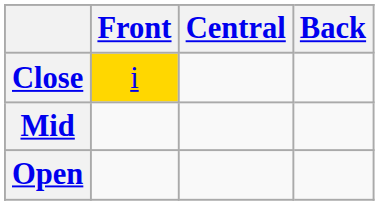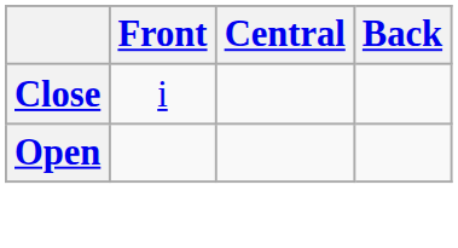 <table class="wikitable" style="text-align: center;">
 <tr>
 <th></th>
 <th><a href='#'>Front</a></th>
 <th><a href='#'>Central</a></th>
 <th><a href='#'>Back</a></th>
 </tr>
 <tr>
 <th><a href='#'>Close</a></th>
-<td style="background: gold;"><a href='#'>i</a></td>
-<td></td>
-<td></td>
-</tr>
-<tr>
-<th><a href='#'>Mid</a></th>
-<td></td>
+<td><a href='#'>i</a></td>
 <td></td>
 <td></td>
 </tr>
 <tr>
 <th><a href='#'>Open</a></th>
 <td></td>
 <td></td>
 <td></td>
 </tr>
 </table>
